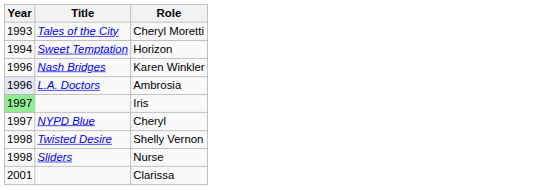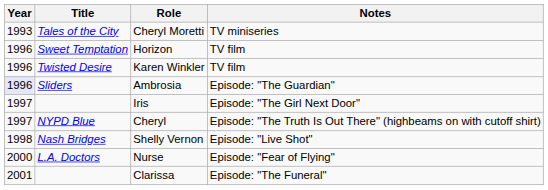 <table class="wikitable sortable">
 <tr>
 <th>Year</th>
 <th>Title</th>
 <th>Role</th>
+<th class="unsortable">Notes</th>
 </tr>
 <tr>
 <td>1993</td>
 <td><em><a href='#'>Tales of the City</a></em></td>
 <td>Cheryl Moretti</td>
-</tr>
-<tr>
-<td>1994</td>
-<td><em><a href='#'>Sweet Temptation</a></em></td>
-<td>Horizon</td>
+<td>TV miniseries</td>
 </tr>
 <tr>
 <td>1996</td>
-<td><em><a href='#'>Nash Bridges</a></em></td>
+<td><em><a href='#'>Sweet Temptation</a></em></td>
+<td>Horizon</td>
+<td>TV film</td>
+</tr>
+<tr>
+<td>1996</td>
+<td><em><a href='#'>Twisted Desire</a></em></td>
 <td>Karen Winkler</td>
+<td>TV film</td>
 </tr>
 <tr>
 <td style="background: lavender;">1996</td>
-<td><em><a href='#'>L.A. Doctors</a></em></td>
+<td><em><a href='#'>Sliders</a></em></td>
 <td>Ambrosia</td>
+<td>Episode: "The Guardian"</td>
 </tr>
 <tr>
-<td style="background: lightgreen;">1997</td>
+<td>1997</td>
 <td><em></em></td>
 <td>Iris</td>
+<td>Episode: "The Girl Next Door"</td>
 </tr>
 <tr>
 <td>1997</td>
 <td><em><a href='#'>NYPD Blue</a></em></td>
 <td>Cheryl</td>
+<td>Episode: "The Truth Is Out There" (highbeams on with cutoff shirt)</td>
 </tr>
 <tr>
 <td>1998</td>
-<td><em><a href='#'>Twisted Desire</a></em></td>
+<td><em><a href='#'>Nash Bridges</a></em></td>
 <td>Shelly Vernon</td>
+<td>Episode: "Live Shot"</td>
 </tr>
 <tr>
-<td>1998</td>
-<td><em><a href='#'>Sliders</a></em></td>
+<td>2000</td>
+<td><em><a href='#'>L.A. Doctors</a></em></td>
 <td>Nurse</td>
+<td>Episode: "Fear of Flying"</td>
 </tr>
 <tr>
 <td>2001</td>
 <td><em></em></td>
 <td>Clarissa</td>
+<td>Episode: "The Funeral"</td>
 </tr>
 </table>
